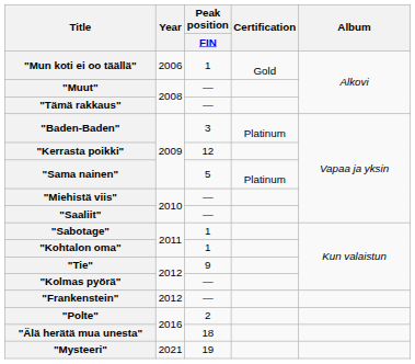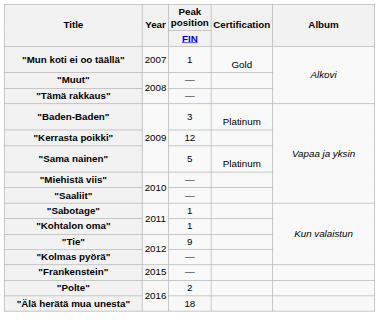 <table class="wikitable plainrowheaders" style="text-align:center;">
 <tr>
 <th scope="colw" rowspan="2" style="width:18em;">Title</th>
 <th scope="col" rowspan="2">Year</th>
 <th scope="col" colspan="1">Peak<br>position</th>
 <th scope="col" rowspan="2">Certification<br></th>
 <th scope="col" rowspan="2" style="width:14em;">Album</th>
 </tr>
 <tr>
 <th width="35"><a href='#'>FIN</a><br></th>
 </tr>
 <tr>
 <th scope="row">"Mun koti ei oo täällä"</th>
-<td>2006</td>
+<td>2007</td>
 <td>1</td>
 <td><br>Gold</td>
 <td rowspan="3"><em>Alkovi</em></td>
 </tr>
 <tr>
 <th scope="row">"Muut"</th>
 <td rowspan=2>2008</td>
 <td>—</td>
 <td></td>
 </tr>
 <tr>
 <th scope="row">"Tämä rakkaus"</th>
 <td>—</td>
 <td></td>
 </tr>
 <tr>
 <th scope="row">"Baden-Baden"</th>
 <td rowspan=3>2009</td>
 <td>3</td>
 <td><br>Platinum</td>
 <td rowspan="5"><em>Vapaa ja yksin</em></td>
 </tr>
 <tr>
 <th scope="row">"Kerrasta poikki"</th>
 <td>12</td>
 <td></td>
 </tr>
 <tr>
 <th scope="row">"Sama nainen"</th>
 <td>5</td>
 <td><br>Platinum</td>
 </tr>
 <tr>
 <th scope="row">"Miehistä viis"</th>
 <td rowspan=2>2010</td>
 <td>—</td>
 <td></td>
 </tr>
 <tr>
 <th scope="row">"Saaliit"</th>
 <td>—</td>
 <td></td>
 </tr>
 <tr>
 <th scope="row">"Sabotage"</th>
 <td rowspan=2>2011</td>
 <td>1</td>
 <td></td>
 <td rowspan="4"><em>Kun valaistun</em></td>
 </tr>
 <tr>
 <th scope="row">"Kohtalon oma"</th>
 <td>1</td>
 <td></td>
 </tr>
 <tr>
 <th scope="row">"Tie"</th>
 <td rowspan=2>2012</td>
 <td>9</td>
 <td></td>
 </tr>
 <tr>
 <th scope="row">"Kolmas pyörä"</th>
 <td>—</td>
 <td></td>
 </tr>
 <tr>
 <th scope="row">"Frankenstein"</th>
-<td>2012</td>
+<td>2015</td>
 <td>—</td>
 <td></td>
 <td></td>
 </tr>
 <tr>
 <th scope="row">"Polte"</th>
 <td rowspan=2>2016</td>
 <td>2</td>
 <td></td>
 <td></td>
 </tr>
 <tr>
 <th scope="row">"Älä herätä mua unesta"</th>
 <td>18</td>
 <td></td>
 <td></td>
 </tr>
-<tr>
-<th scope="row">"Mysteeri"</th>
-<td>2021</td>
-<td>19<br></td>
-<td></td>
-<td></td>
-</tr>
 </table>
